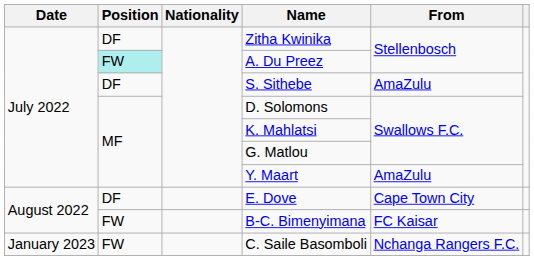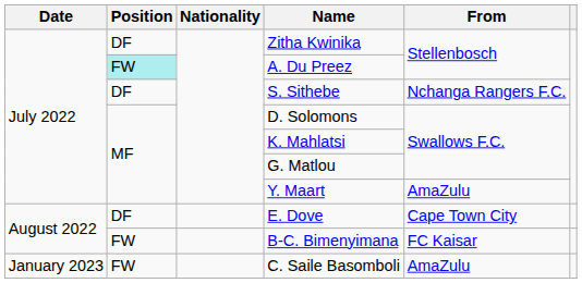 <table class="wikitable">
 <tr>
 <th>Date</th>
 <th>Position</th>
 <th>Nationality</th>
 <th>Name</th>
 <th>From</th>
 <th></th>
 </tr>
 <tr>
 <td rowspan="7">July 2022</td>
 <td>DF</td>
 <td rowspan="7"></td>
 <td><a href='#'>Zitha Kwinika</a></td>
 <td rowspan="2"><a href='#'>Stellenbosch</a></td>
 <td rowspan="7"></td>
 </tr>
 <tr>
 <td style="background: paleturquoise;">FW</td>
 <td><a href='#'>A. Du Preez</a></td>
 </tr>
 <tr>
 <td>DF</td>
 <td><a href='#'>S. Sithebe</a></td>
-<td><a href='#'>AmaZulu</a></td>
+<td><a href='#'>Nchanga Rangers F.C.</a></td>
 </tr>
 <tr>
 <td rowspan="4">MF</td>
 <td>D. Solomons</td>
 <td rowspan="3"><a href='#'>Swallows F.C.</a></td>
 </tr>
 <tr>
 <td><a href='#'>K. Mahlatsi</a></td>
 </tr>
 <tr>
 <td>G. Matlou</td>
 </tr>
 <tr>
 <td><a href='#'>Y. Maart</a></td>
 <td><a href='#'>AmaZulu</a></td>
 </tr>
 <tr>
 <td rowspan="2">August 2022</td>
 <td>DF</td>
 <td></td>
 <td><a href='#'>E. Dove</a></td>
 <td><a href='#'>Cape Town City</a></td>
 <td></td>
 </tr>
 <tr>
 <td>FW</td>
 <td></td>
 <td><a href='#'>B-C. Bimenyimana</a></td>
 <td><a href='#'>FC Kaisar</a></td>
 <td></td>
 </tr>
 <tr>
 <td>January 2023</td>
 <td>FW</td>
 <td></td>
 <td>C. Saile Basomboli</td>
-<td><a href='#'>Nchanga Rangers F.C.</a></td>
+<td><a href='#'>AmaZulu</a></td>
 <td></td>
 </tr>
 </table>
